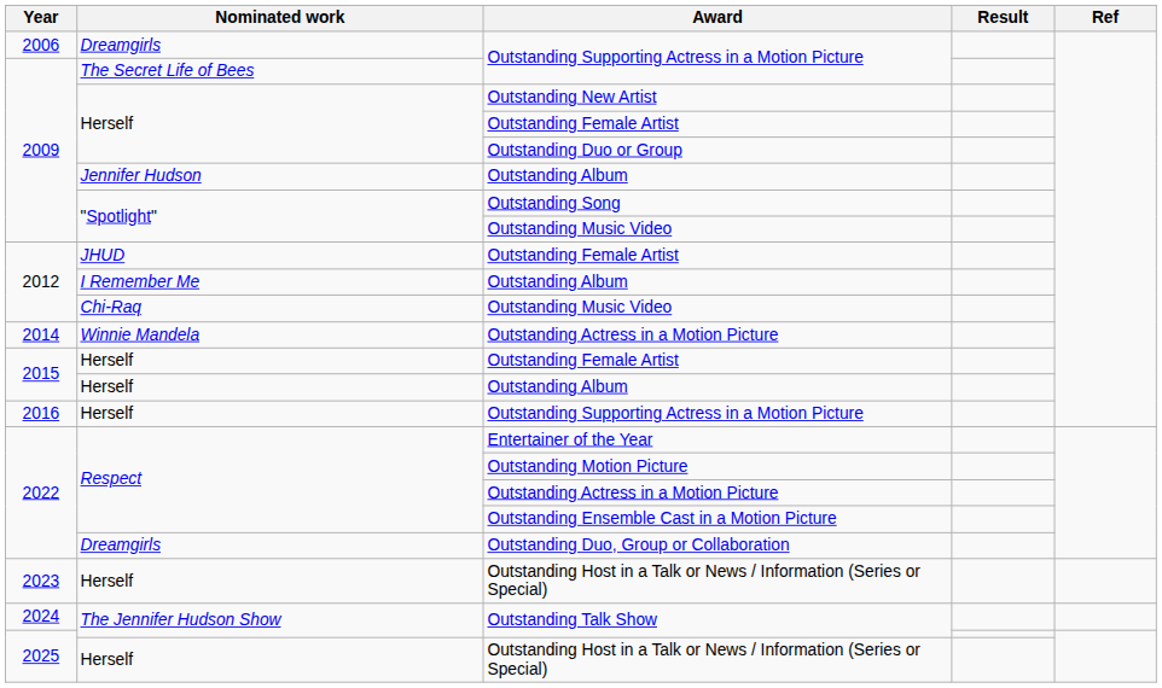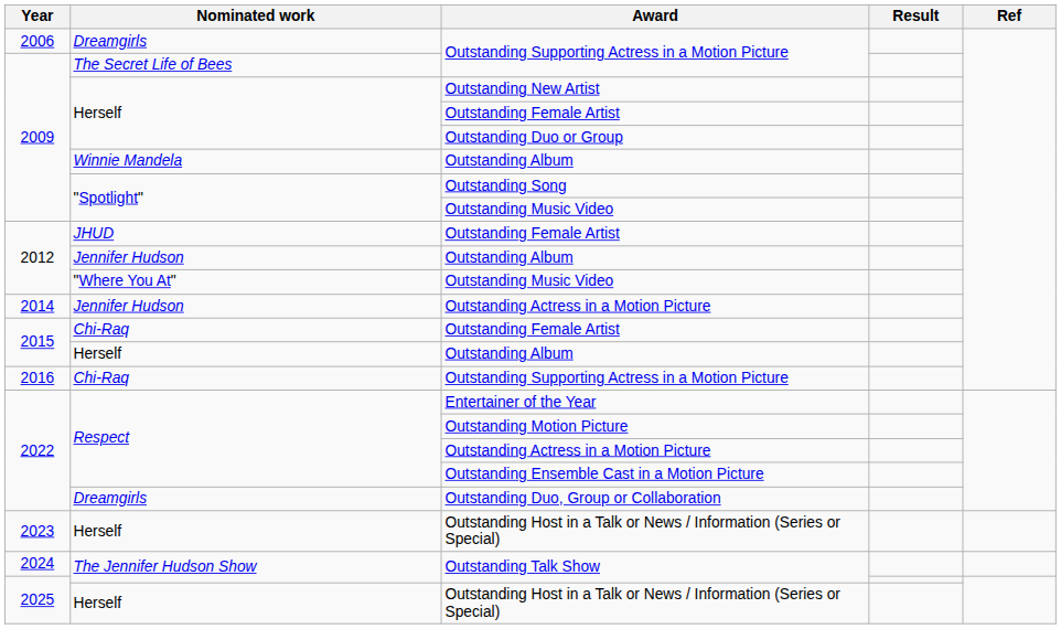 <table class="wikitable" style="width:70%;">
 <tr>
 <th style="width:3%;">Year</th>
 <th style="width:20%;">Nominated work</th>
 <th style="width:23%;">Award</th>
 <th style="width:5%;">Result</th>
 <th style="width:5%;">Ref</th>
 </tr>
 <tr>
 <td align="center"><a href='#'>2006</a></td>
 <td><em><a href='#'>Dreamgirls</a></em></td>
 <td rowspan="2"><a href='#'>Outstanding Supporting Actress in a Motion Picture</a></td>
 <td></td>
 <td rowspan="15" align="center"></td>
 </tr>
 <tr>
 <td rowspan="7" align="center"><a href='#'>2009</a></td>
 <td><em><a href='#'>The Secret Life of Bees</a></em></td>
 <td></td>
 </tr>
 <tr>
 <td rowspan="3">Herself</td>
 <td><a href='#'>Outstanding New Artist</a></td>
 <td></td>
 </tr>
 <tr>
 <td><a href='#'>Outstanding Female Artist</a></td>
 <td></td>
 </tr>
 <tr>
 <td><a href='#'>Outstanding Duo or Group</a></td>
 <td></td>
 </tr>
 <tr>
-<td><em><a href='#'>Jennifer Hudson</a></em></td>
+<td><em><a href='#'>Winnie Mandela</a></em></td>
 <td><a href='#'>Outstanding Album</a></td>
 <td></td>
 </tr>
 <tr>
 <td rowspan="2">"<a href='#'>Spotlight</a>"</td>
 <td><a href='#'>Outstanding Song</a></td>
 <td></td>
 </tr>
 <tr>
 <td><a href='#'>Outstanding Music Video</a></td>
 <td></td>
 </tr>
 <tr>
 <td rowspan="3" align="center">2012</td>
 <td><em><a href='#'>JHUD</a></em></td>
 <td><a href='#'>Outstanding Female Artist</a></td>
 <td></td>
 </tr>
 <tr>
-<td><em><a href='#'>I Remember Me</a></em></td>
+<td><em><a href='#'>Jennifer Hudson</a></em></td>
 <td><a href='#'>Outstanding Album</a></td>
 <td></td>
 </tr>
 <tr>
-<td><em><a href='#'>Chi-Raq</a></em></td>
+<td>"<a href='#'>Where You At</a>"</td>
 <td><a href='#'>Outstanding Music Video</a></td>
 <td></td>
 </tr>
 <tr>
 <td align="center"><a href='#'>2014</a></td>
-<td><em><a href='#'>Winnie Mandela</a></em></td>
+<td><em><a href='#'>Jennifer Hudson</a></em></td>
 <td><a href='#'>Outstanding Actress in a Motion Picture</a></td>
 <td></td>
 </tr>
 <tr>
 <td rowspan="2" align="center"><a href='#'>2015</a></td>
-<td>Herself</td>
+<td><em><a href='#'>Chi-Raq</a></em></td>
 <td><a href='#'>Outstanding Female Artist</a></td>
 <td></td>
 </tr>
 <tr>
 <td>Herself</td>
 <td><a href='#'>Outstanding Album</a></td>
 <td></td>
 </tr>
 <tr>
 <td align="center"><a href='#'>2016</a></td>
-<td>Herself</td>
+<td><em><a href='#'>Chi-Raq</a></em></td>
 <td><a href='#'>Outstanding Supporting Actress in a Motion Picture</a></td>
 <td></td>
 </tr>
 <tr>
 <td rowspan="5" align="center"><a href='#'>2022</a></td>
 <td rowspan="4"><em><a href='#'>Respect</a></em></td>
 <td><a href='#'>Entertainer of the Year</a></td>
 <td></td>
 <td rowspan="5" align="center"></td>
 </tr>
 <tr>
 <td><a href='#'>Outstanding Motion Picture</a></td>
 <td></td>
 </tr>
 <tr>
 <td><a href='#'>Outstanding Actress in a Motion Picture</a></td>
 <td></td>
 </tr>
 <tr>
 <td><a href='#'>Outstanding Ensemble Cast in a Motion Picture</a></td>
 <td></td>
 </tr>
 <tr>
 <td><em><a href='#'>Dreamgirls</a></em></td>
 <td><a href='#'>Outstanding Duo, Group or Collaboration</a></td>
 <td></td>
 </tr>
 <tr>
 <td align="center"><a href='#'>2023</a></td>
 <td>Herself</td>
 <td>Outstanding Host in a Talk or News / Information (Series or Special)</td>
 <td></td>
 <td align="center"></td>
 </tr>
 <tr>
 <td align="center"><a href='#'>2024</a></td>
 <td rowspan="2"><em><a href='#'>The Jennifer Hudson Show</a></em></td>
 <td rowspan="2"><a href='#'>Outstanding Talk Show</a></td>
 <td></td>
 <td align="center"></td>
 </tr>
 <tr>
 <td rowspan="2" align="center"><a href='#'>2025</a></td>
 <td></td>
 <td rowspan="2"></td>
 </tr>
 <tr>
 <td>Herself</td>
 <td>Outstanding Host in a Talk or News / Information (Series or Special)</td>
 <td></td>
 </tr>
 </table>
